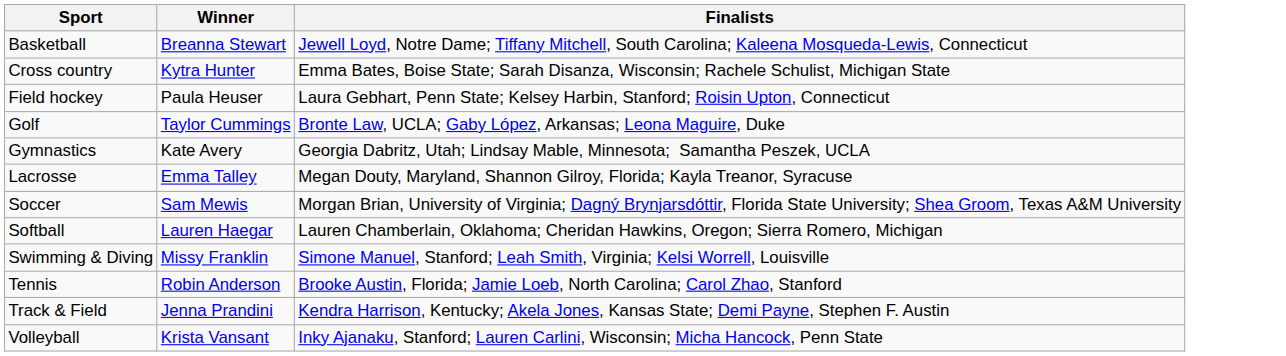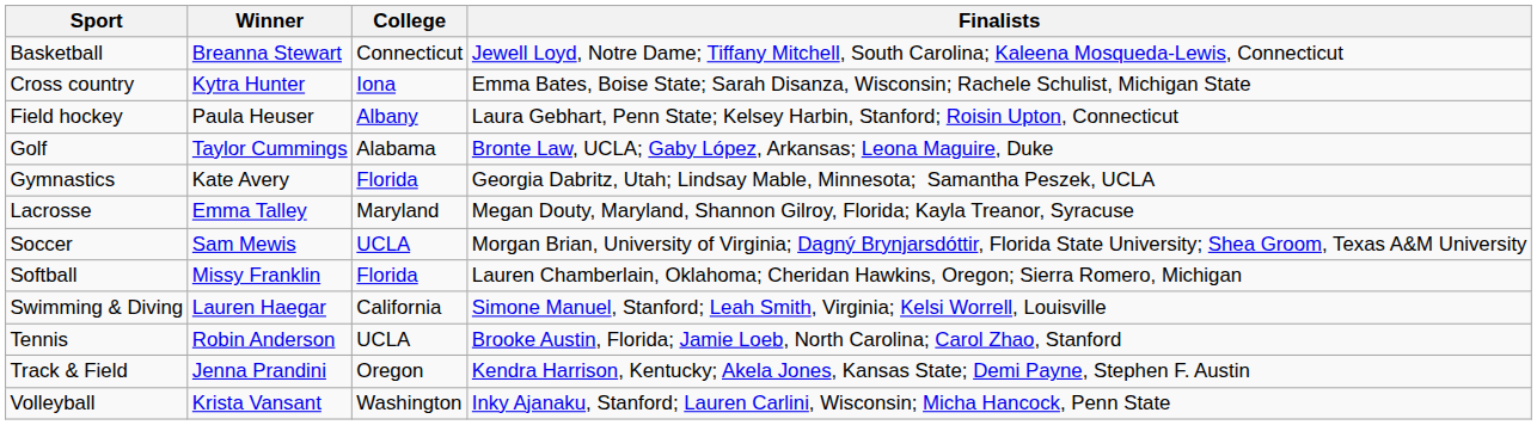 <table class="wikitable">
 <tr>
 <th>Sport</th>
 <th>Winner</th>
+<th>College</th>
 <th>Finalists</th>
 </tr>
 <tr>
 <td>Basketball</td>
 <td><a href='#'>Breanna Stewart</a></td>
+<td>Connecticut</td>
 <td><a href='#'>Jewell Loyd</a>, Notre Dame; <a href='#'>Tiffany Mitchell</a>, South Carolina; <a href='#'>Kaleena Mosqueda-Lewis</a>, Connecticut</td>
 </tr>
 <tr>
 <td>Cross country</td>
 <td><a href='#'>Kytra Hunter</a></td>
+<td><a href='#'>Iona</a></td>
 <td>Emma Bates, Boise State; Sarah Disanza, Wisconsin; Rachele Schulist, Michigan State</td>
 </tr>
 <tr>
 <td>Field hockey</td>
 <td>Paula Heuser</td>
+<td><a href='#'>Albany</a></td>
 <td>Laura Gebhart, Penn State; Kelsey Harbin, Stanford; <a href='#'>Roisin Upton</a>, Connecticut</td>
 </tr>
 <tr>
 <td>Golf</td>
 <td><a href='#'>Taylor Cummings</a></td>
+<td>Alabama</td>
 <td><a href='#'>Bronte Law</a>, UCLA; <a href='#'>Gaby López</a>, Arkansas; <a href='#'>Leona Maguire</a>, Duke</td>
 </tr>
 <tr>
 <td>Gymnastics</td>
 <td>Kate Avery</td>
+<td><a href='#'>Florida</a></td>
 <td>Georgia Dabritz, Utah; Lindsay Mable, Minnesota;  Samantha Peszek, UCLA</td>
 </tr>
 <tr>
 <td>Lacrosse</td>
 <td><a href='#'>Emma Talley</a></td>
+<td>Maryland</td>
 <td>Megan Douty, Maryland, Shannon Gilroy, Florida; Kayla Treanor, Syracuse</td>
 </tr>
 <tr>
 <td>Soccer</td>
 <td><a href='#'>Sam Mewis</a></td>
+<td><a href='#'>UCLA</a></td>
 <td>Morgan Brian, University of Virginia; <a href='#'>Dagný Brynjarsdóttir</a>, Florida State University; <a href='#'>Shea Groom</a>, Texas A&M University</td>
 </tr>
 <tr>
 <td>Softball</td>
-<td><a href='#'>Lauren Haegar</a></td>
+<td><a href='#'>Missy Franklin</a></td>
+<td><a href='#'>Florida</a></td>
 <td>Lauren Chamberlain, Oklahoma; Cheridan Hawkins, Oregon; Sierra Romero, Michigan</td>
 </tr>
 <tr>
 <td>Swimming & Diving</td>
-<td><a href='#'>Missy Franklin</a></td>
+<td><a href='#'>Lauren Haegar</a></td>
+<td>California</td>
 <td><a href='#'>Simone Manuel</a>, Stanford; <a href='#'>Leah Smith</a>, Virginia; <a href='#'>Kelsi Worrell</a>, Louisville</td>
 </tr>
 <tr>
 <td>Tennis</td>
 <td><a href='#'>Robin Anderson</a></td>
+<td>UCLA</td>
 <td><a href='#'>Brooke Austin</a>, Florida; <a href='#'>Jamie Loeb</a>, North Carolina; <a href='#'>Carol Zhao</a>, Stanford</td>
 </tr>
 <tr>
 <td>Track & Field</td>
 <td><a href='#'>Jenna Prandini</a></td>
+<td>Oregon</td>
 <td><a href='#'>Kendra Harrison</a>, Kentucky; <a href='#'>Akela Jones</a>, Kansas State; <a href='#'>Demi Payne</a>, Stephen F. Austin</td>
 </tr>
 <tr>
 <td>Volleyball</td>
 <td><a href='#'>Krista Vansant</a></td>
+<td>Washington</td>
 <td><a href='#'>Inky Ajanaku</a>, Stanford; <a href='#'>Lauren Carlini</a>, Wisconsin; <a href='#'>Micha Hancock</a>, Penn State</td>
 </tr>
 </table>
